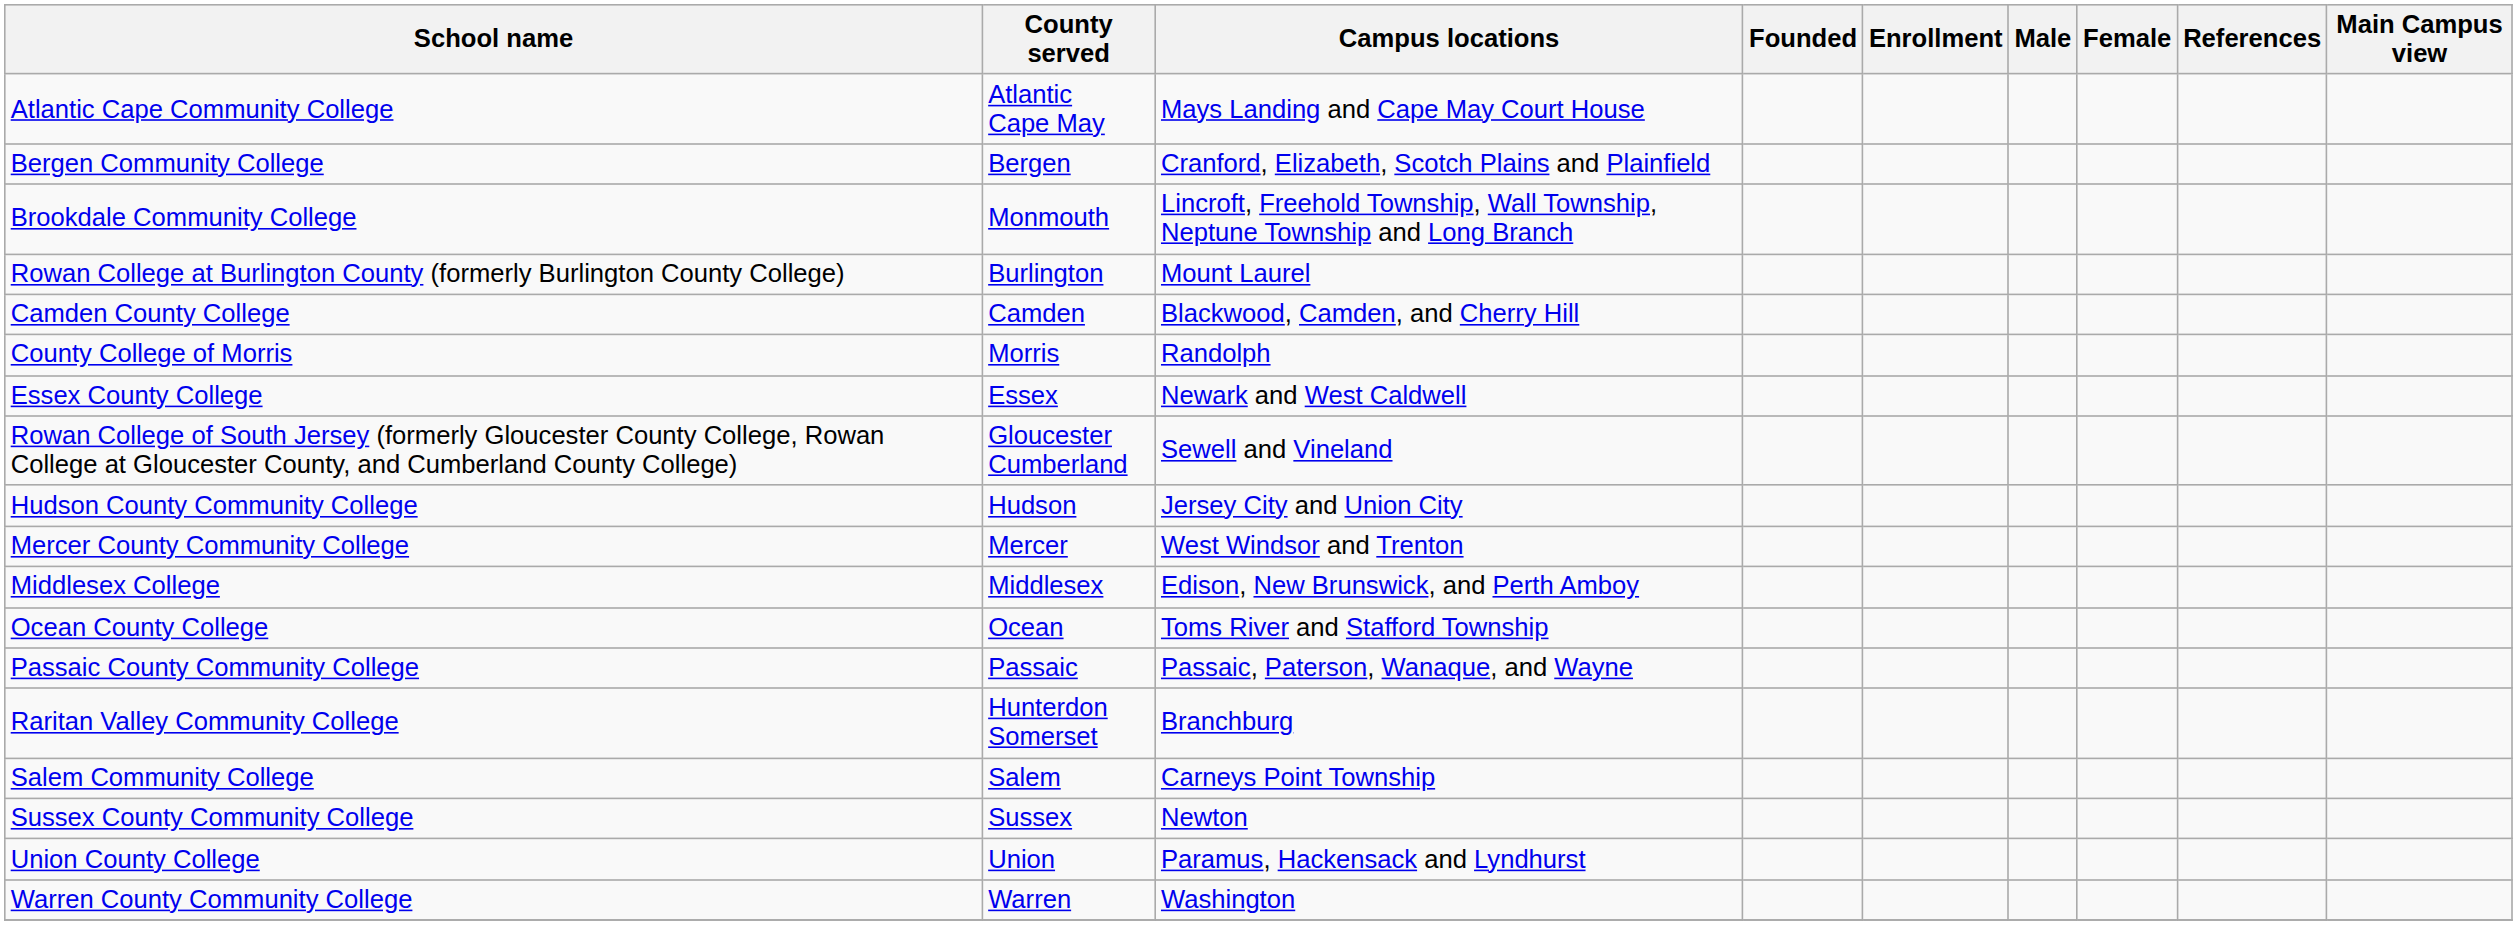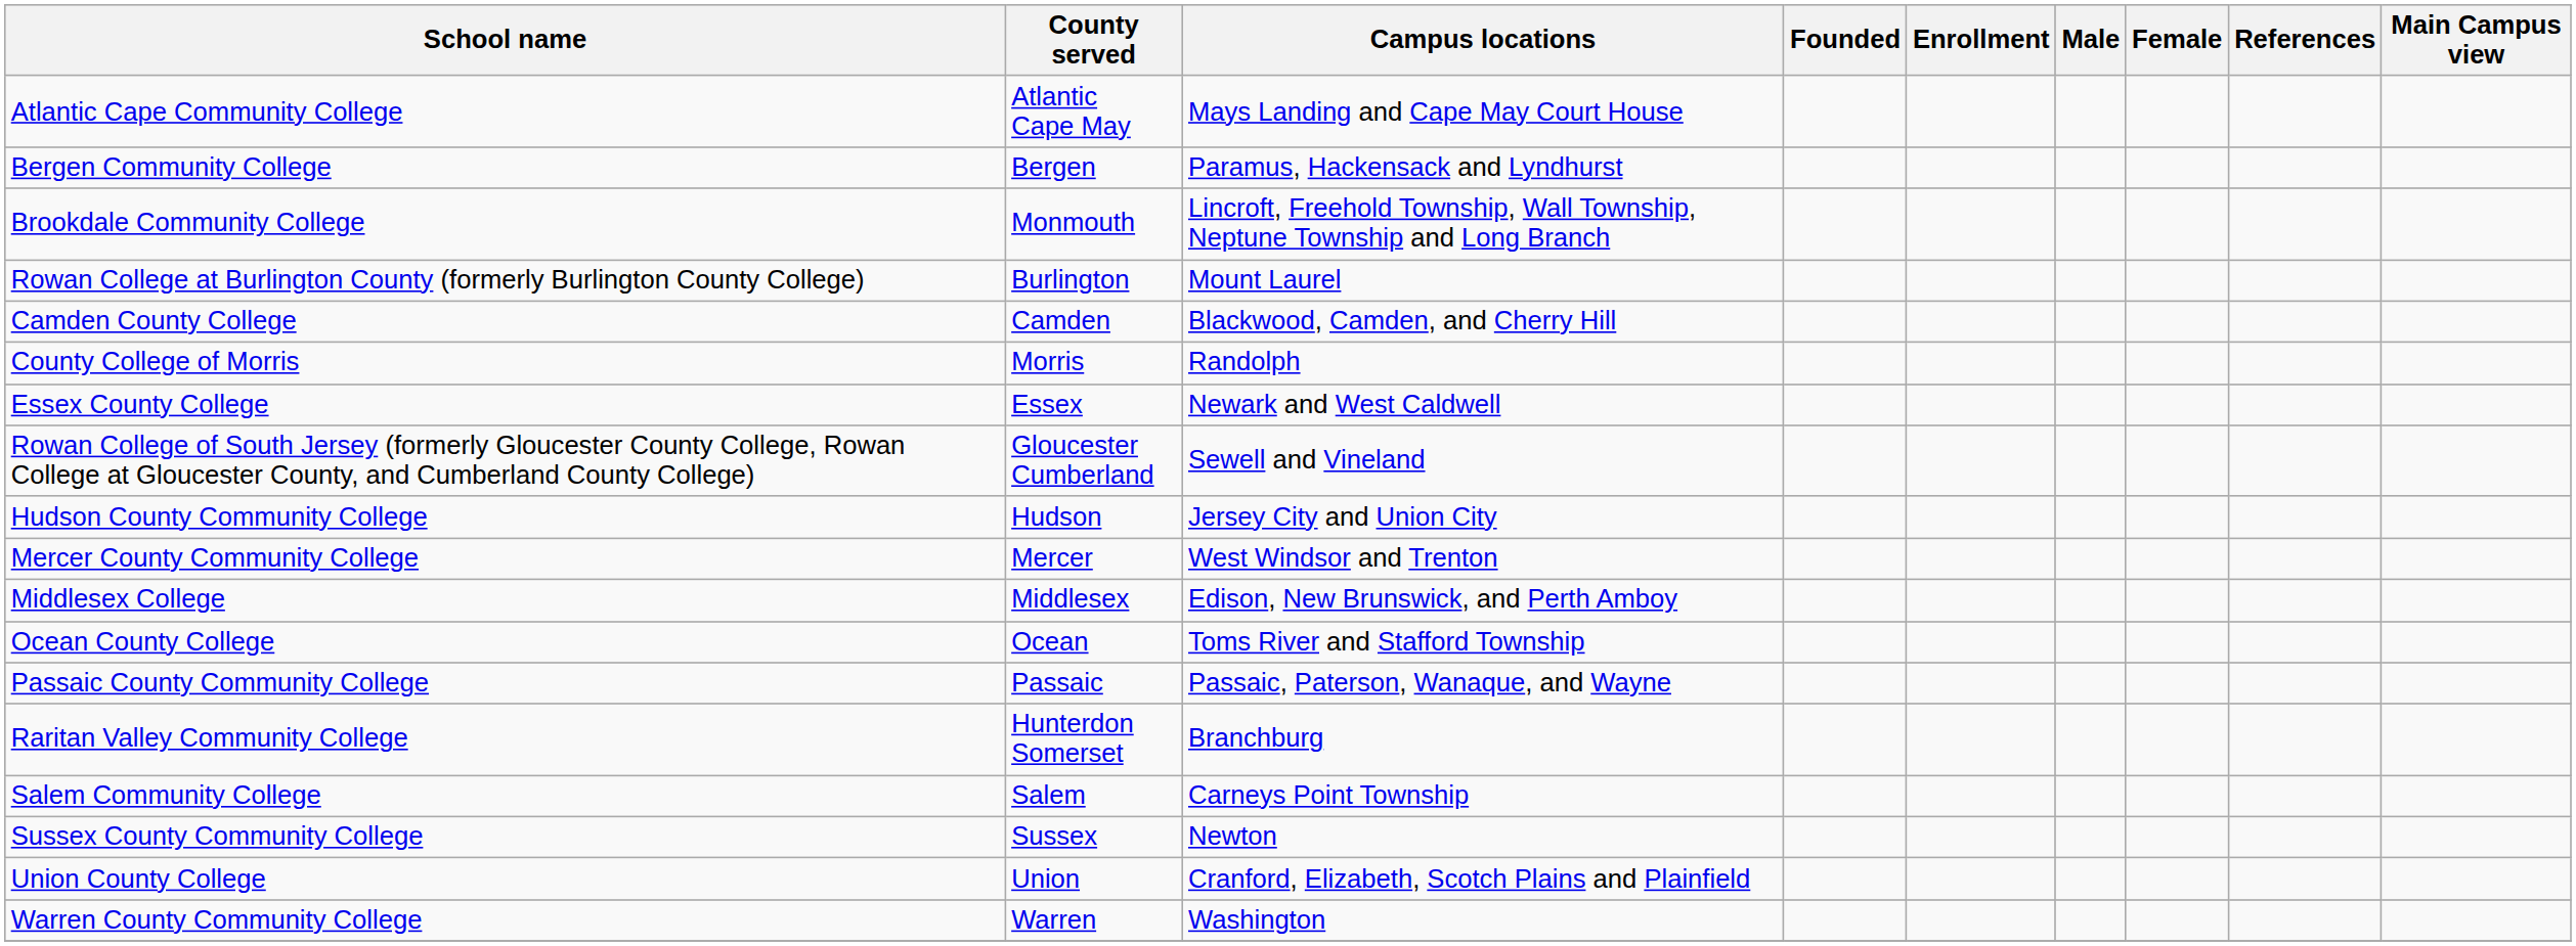 <table class="wikitable sortable" style="text-align:left">
 <tr>
 <th><strong>School name</strong></th>
 <th><strong>County served</strong></th>
 <th><strong>Campus locations</strong></th>
 <th><strong>Founded</strong></th>
 <th><strong>Enrollment</strong></th>
 <th><strong>Male</strong></th>
 <th><strong>Female</strong></th>
 <th class="unsortable"><strong>References</strong></th>
 <th class="unsortable"><strong>Main Campus view</strong></th>
 </tr>
 <tr>
 <td><a href='#'>Atlantic Cape Community College</a></td>
 <td><a href='#'>Atlantic</a><br><a href='#'>Cape May</a></td>
 <td><a href='#'>Mays Landing</a> and <a href='#'>Cape May Court House</a></td>
 <td></td>
 <td></td>
 <td></td>
 <td></td>
 <td></td>
 <td></td>
 </tr>
 <tr>
 <td><a href='#'>Bergen Community College</a></td>
 <td><a href='#'>Bergen</a></td>
-<td><a href='#'>Cranford</a>, <a href='#'>Elizabeth</a>, <a href='#'>Scotch Plains</a> and <a href='#'>Plainfield</a></td>
+<td><a href='#'>Paramus</a>, <a href='#'>Hackensack</a> and <a href='#'>Lyndhurst</a></td>
 <td></td>
 <td></td>
 <td></td>
 <td></td>
 <td></td>
 <td></td>
 </tr>
 <tr>
 <td><a href='#'>Brookdale Community College</a></td>
 <td><a href='#'>Monmouth</a></td>
 <td><a href='#'>Lincroft</a>, <a href='#'>Freehold Township</a>, <a href='#'>Wall Township</a>, <a href='#'>Neptune Township</a> and <a href='#'>Long Branch</a></td>
 <td></td>
 <td></td>
 <td></td>
 <td></td>
 <td></td>
 <td></td>
 </tr>
 <tr>
 <td><a href='#'>Rowan College at Burlington County</a> (formerly Burlington County College)</td>
 <td><a href='#'>Burlington</a></td>
 <td><a href='#'>Mount Laurel</a></td>
 <td></td>
 <td></td>
 <td></td>
 <td></td>
 <td></td>
 <td></td>
 </tr>
 <tr>
 <td><a href='#'>Camden County College</a></td>
 <td><a href='#'>Camden</a></td>
 <td><a href='#'>Blackwood</a>, <a href='#'>Camden</a>, and <a href='#'>Cherry Hill</a></td>
 <td></td>
 <td></td>
 <td></td>
 <td></td>
 <td></td>
 <td></td>
 </tr>
 <tr>
 <td><a href='#'>County College of Morris</a></td>
 <td><a href='#'>Morris</a></td>
 <td><a href='#'>Randolph</a></td>
 <td></td>
 <td></td>
 <td></td>
 <td></td>
 <td></td>
 <td></td>
 </tr>
 <tr>
 <td><a href='#'>Essex County College</a></td>
 <td><a href='#'>Essex</a></td>
 <td><a href='#'>Newark</a> and <a href='#'>West Caldwell</a></td>
 <td></td>
 <td></td>
 <td></td>
 <td></td>
 <td></td>
 <td></td>
 </tr>
 <tr>
 <td><a href='#'>Rowan College of South Jersey</a> (formerly Gloucester County College, Rowan College at Gloucester County, and Cumberland County College)</td>
 <td><a href='#'>Gloucester</a><br><a href='#'>Cumberland</a></td>
 <td><a href='#'>Sewell</a> and <a href='#'>Vineland</a></td>
 <td></td>
 <td></td>
 <td></td>
 <td></td>
 <td></td>
 <td></td>
 </tr>
 <tr>
 <td><a href='#'>Hudson County Community College</a></td>
 <td><a href='#'>Hudson</a></td>
 <td><a href='#'>Jersey City</a> and <a href='#'>Union City</a></td>
 <td></td>
 <td></td>
 <td></td>
 <td></td>
 <td></td>
 <td></td>
 </tr>
 <tr>
 <td><a href='#'>Mercer County Community College</a></td>
 <td><a href='#'>Mercer</a></td>
 <td><a href='#'>West Windsor</a> and <a href='#'>Trenton</a></td>
 <td></td>
 <td></td>
 <td></td>
 <td></td>
 <td></td>
 <td></td>
 </tr>
 <tr>
 <td><a href='#'>Middlesex College</a></td>
 <td><a href='#'>Middlesex</a></td>
 <td><a href='#'>Edison</a>, <a href='#'>New Brunswick</a>, and <a href='#'>Perth Amboy</a></td>
 <td></td>
 <td></td>
 <td></td>
 <td></td>
 <td></td>
 <td></td>
 </tr>
 <tr>
 <td><a href='#'>Ocean County College</a></td>
 <td><a href='#'>Ocean</a></td>
 <td><a href='#'>Toms River</a> and <a href='#'>Stafford Township</a></td>
 <td></td>
 <td></td>
 <td></td>
 <td></td>
 <td></td>
 <td></td>
 </tr>
 <tr>
 <td><a href='#'>Passaic County Community College</a></td>
 <td><a href='#'>Passaic</a></td>
 <td><a href='#'>Passaic</a>, <a href='#'>Paterson</a>, <a href='#'>Wanaque</a>, and <a href='#'>Wayne</a></td>
 <td></td>
 <td></td>
 <td></td>
 <td></td>
 <td></td>
 <td></td>
 </tr>
 <tr>
 <td><a href='#'>Raritan Valley Community College</a></td>
 <td><a href='#'>Hunterdon</a><br><a href='#'>Somerset</a></td>
 <td><a href='#'>Branchburg</a></td>
 <td></td>
 <td></td>
 <td></td>
 <td></td>
 <td></td>
 <td></td>
 </tr>
 <tr>
 <td><a href='#'>Salem Community College</a></td>
 <td><a href='#'>Salem</a></td>
 <td><a href='#'>Carneys Point Township</a></td>
 <td></td>
 <td></td>
 <td></td>
 <td></td>
 <td></td>
 <td></td>
 </tr>
 <tr>
 <td><a href='#'>Sussex County Community College</a></td>
 <td><a href='#'>Sussex</a></td>
 <td><a href='#'>Newton</a></td>
 <td></td>
 <td></td>
 <td></td>
 <td></td>
 <td></td>
 <td></td>
 </tr>
 <tr>
 <td><a href='#'>Union County College</a></td>
 <td><a href='#'>Union</a></td>
-<td><a href='#'>Paramus</a>, <a href='#'>Hackensack</a> and <a href='#'>Lyndhurst</a></td>
+<td><a href='#'>Cranford</a>, <a href='#'>Elizabeth</a>, <a href='#'>Scotch Plains</a> and <a href='#'>Plainfield</a></td>
 <td></td>
 <td></td>
 <td></td>
 <td></td>
 <td></td>
 <td></td>
 </tr>
 <tr>
 <td><a href='#'>Warren County Community College</a></td>
 <td><a href='#'>Warren</a></td>
 <td><a href='#'>Washington</a></td>
 <td></td>
 <td></td>
 <td></td>
 <td></td>
 <td></td>
 <td></td>
 </tr>
 <tr>
 </tr>
 </table>
